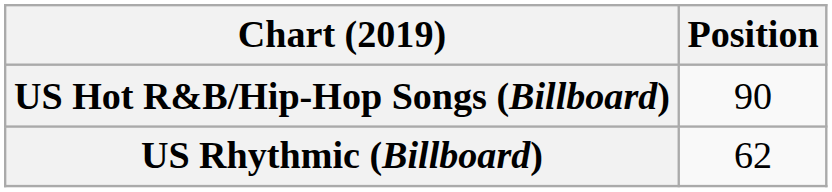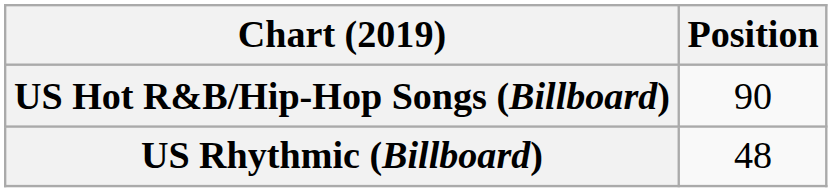 <table class="wikitable sortable plainrowheaders" style="text-align:center">
 <tr>
 <th scope="col">Chart (2019)</th>
 <th scope="col">Position</th>
 </tr>
 <tr>
 <th scope="row">US Hot R&B/Hip-Hop Songs (<em>Billboard</em>)</th>
 <td>90</td>
 </tr>
 <tr>
 <th scope="row">US Rhythmic (<em>Billboard</em>)</th>
-<td>62</td>
+<td>48</td>
 </tr>
 </table>
